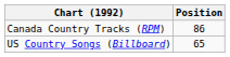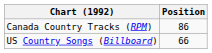 <table class="wikitable sortable">
 <tr>
 <th scope="col">Chart (1992)</th>
 <th scope="col">Position</th>
 </tr>
 <tr>
 <td>Canada Country Tracks (<em><a href='#'>RPM</a></em>)</td>
 <td align="center">86</td>
 </tr>
 <tr>
 <td>US <a href='#'>Country Songs</a> (<em><a href='#'>Billboard</a></em>)</td>
-<td align="center">65</td>
+<td align="center">66</td>
 </tr>
 </table>
